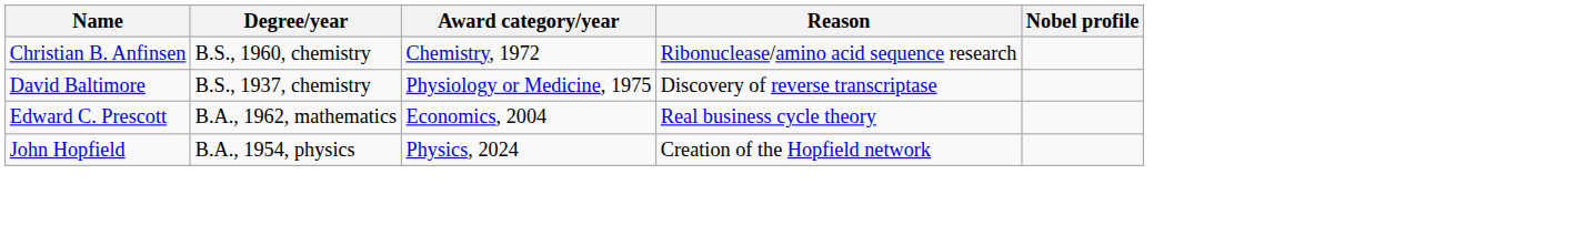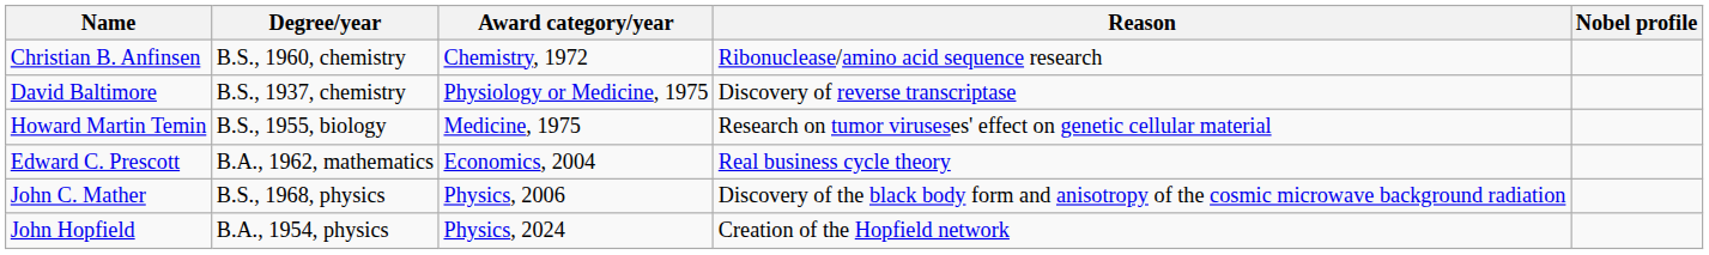 <table class="wikitable">
 <tr>
 <th align="left">Name</th>
 <th align="left">Degree/year</th>
 <th align="left">Award category/year</th>
 <th align="left">Reason</th>
 <th align="left">Nobel profile</th>
 </tr>
 <tr>
 <td align="left"><a href='#'>Christian B. Anfinsen</a></td>
 <td align="left">B.S., 1960, chemistry</td>
 <td align="left"><a href='#'>Chemistry</a>, 1972</td>
 <td align="left"><a href='#'>Ribonuclease</a>/<a href='#'>amino acid sequence</a> research</td>
 <td align="left"></td>
 </tr>
 <tr>
 <td align="left"><a href='#'>David Baltimore</a></td>
 <td align="left">B.S., 1937, chemistry</td>
 <td align="left"><a href='#'>Physiology or Medicine</a>, 1975</td>
 <td align="left">Discovery of <a href='#'>reverse transcriptase</a></td>
 <td align="left"></td>
 </tr>
 <tr>
+<td align="left"><a href='#'>Howard Martin Temin</a></td>
+<td align="left">B.S., 1955, biology</td>
+<td align="left"><a href='#'>Medicine</a>, 1975</td>
+<td align="left">Research on <a href='#'>tumor viruses</a>es' effect on <a href='#'>genetic cellular material</a></td>
+<td align="left"></td>
+</tr>
+<tr>
 <td align="left"><a href='#'>Edward C. Prescott</a></td>
 <td align="left">B.A., 1962, mathematics</td>
 <td align="left"><a href='#'>Economics</a>, 2004</td>
 <td align="left"><a href='#'>Real business cycle theory</a></td>
+<td align="left"></td>
+</tr>
+<tr>
+<td align="left"><a href='#'>John C. Mather</a></td>
+<td align="left">B.S., 1968, physics</td>
+<td align="left"><a href='#'>Physics</a>, 2006</td>
+<td align="left">Discovery of the <a href='#'>black body</a> form and <a href='#'>anisotropy</a> of the <a href='#'>cosmic microwave background radiation</a></td>
 <td align="left"></td>
 </tr>
 <tr>
 <td><a href='#'>John Hopfield</a></td>
 <td>B.A., 1954, physics</td>
 <td><a href='#'>Physics</a>, 2024</td>
 <td>Creation of the <a href='#'>Hopfield network</a></td>
 <td></td>
 </tr>
 </table>
